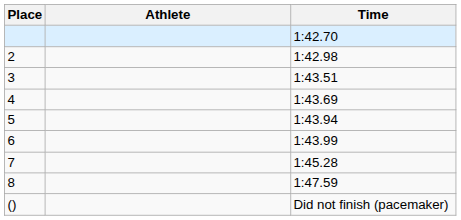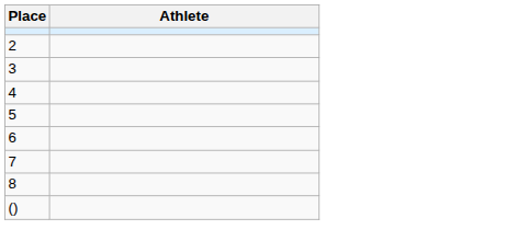 <table class=wikitable>
 <tr>
 <th>Place</th>
 <th style="width:18em">Athlete</th>
-<th style="width:12em">Time</th>
 </tr>
 <tr style="background:#daefff;">
 <td></td>
 <td></td>
-<td>1:42.70 </td>
 </tr>
 <tr>
 <td>2</td>
 <td></td>
-<td>1:42.98</td>
 </tr>
 <tr>
 <td>3</td>
 <td></td>
-<td>1:43.51</td>
 </tr>
 <tr>
 <td>4</td>
 <td></td>
-<td>1:43.69</td>
 </tr>
 <tr>
 <td>5</td>
 <td></td>
-<td>1:43.94</td>
 </tr>
 <tr>
 <td>6</td>
 <td></td>
-<td>1:43.99</td>
 </tr>
 <tr>
 <td>7</td>
 <td></td>
-<td>1:45.28</td>
 </tr>
 <tr>
 <td>8</td>
 <td></td>
-<td>1:47.59</td>
 </tr>
 <tr>
 <td> ()</td>
 <td></td>
-<td>Did not finish (pacemaker)</td>
 </tr>
 </table>
